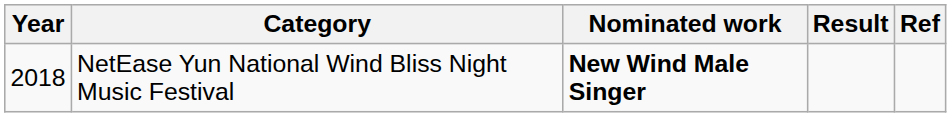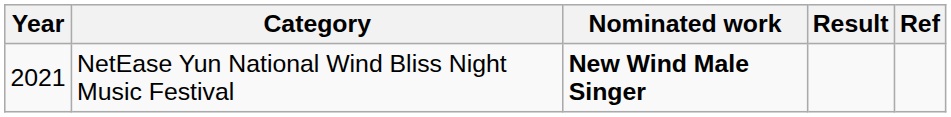 <table class="wikitable">
 <tr>
 <th>Year</th>
 <th>Category</th>
 <th>Nominated work</th>
 <th>Result</th>
 <th>Ref</th>
 </tr>
 <tr>
-<td>2018</td>
+<td>2021</td>
 <td>NetEase Yun National Wind Bliss Night Music Festival</td>
 <td><strong>New Wind Male Singer</strong></td>
 <td></td>
 <td></td>
 </tr>
 </table>
